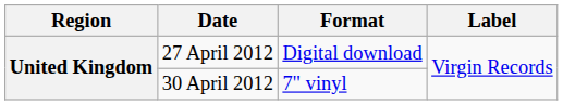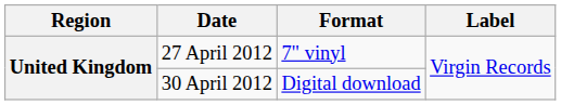 <table class="wikitable plainrowheaders">
 <tr>
 <th>Region</th>
 <th>Date</th>
 <th>Format</th>
 <th>Label</th>
 </tr>
 <tr>
 <th scope="row" rowspan="2">United Kingdom</th>
 <td>27 April 2012</td>
-<td><a href='#'>Digital download</a> </td>
+<td><a href='#'>7" vinyl</a></td>
 <td rowspan="2"><a href='#'>Virgin Records</a></td>
 </tr>
 <tr>
 <td>30 April 2012</td>
-<td><a href='#'>7" vinyl</a></td>
+<td><a href='#'>Digital download</a> </td>
 </tr>
 </table>
